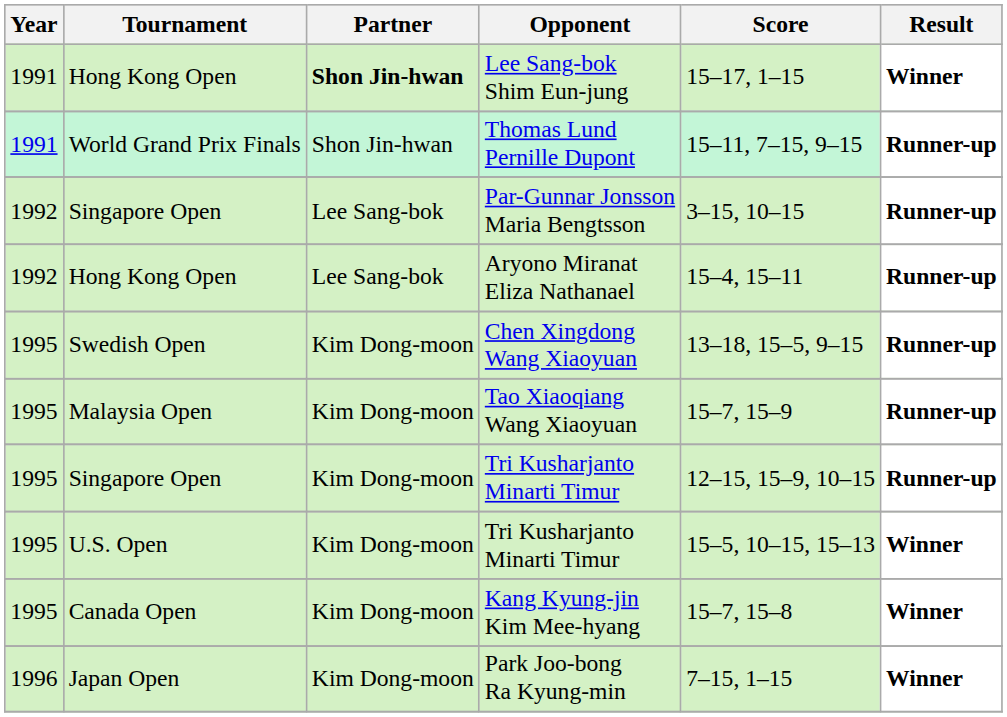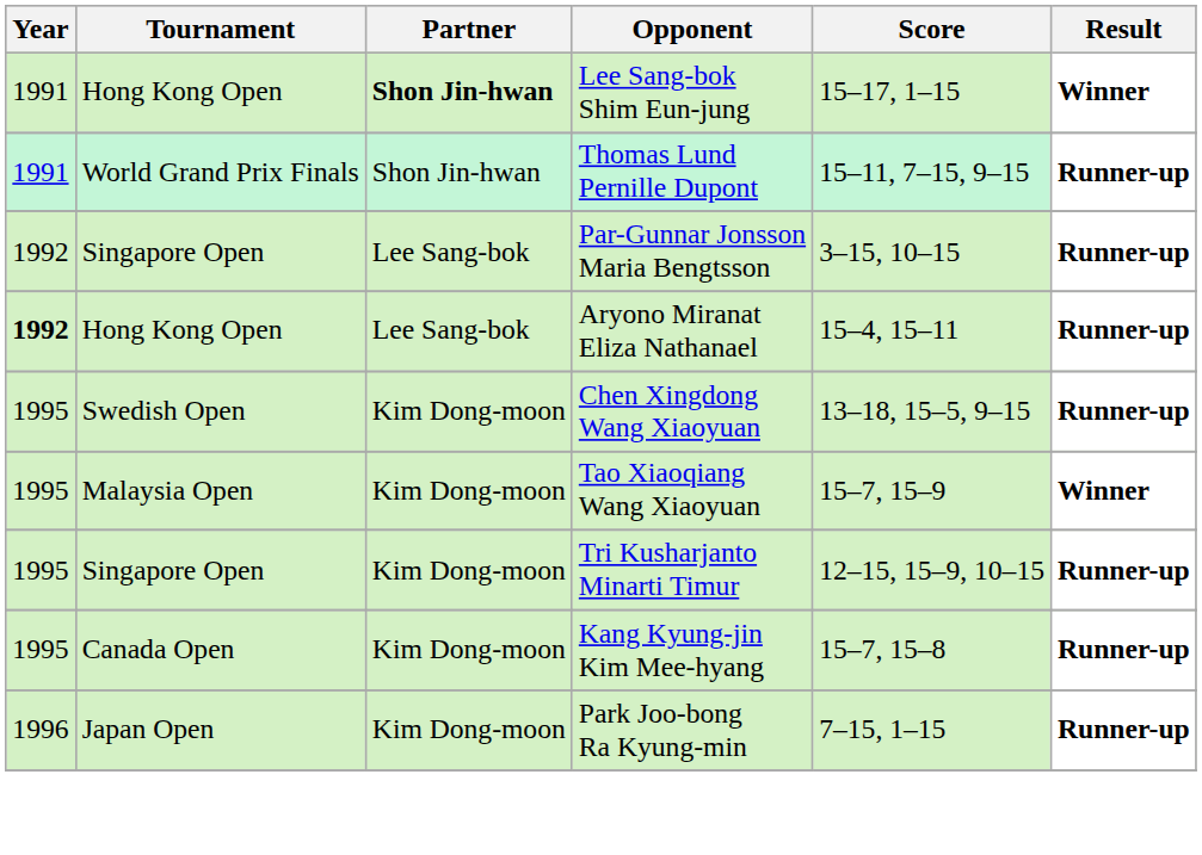 <table class="sortable wikitable" style="font-size: 90%;">
 <tr>
 <th>Year</th>
 <th>Tournament</th>
 <th>Partner</th>
 <th>Opponent</th>
 <th>Score</th>
 <th>Result</th>
 </tr>
 <tr style="background:#D4F1C5">
 <td align="center">1991</td>
 <td align="left">Hong Kong Open</td>
 <td align="left"><strong> Shon Jin-hwan</strong></td>
 <td align="left"> <a href='#'>Lee Sang-bok</a> <br>  Shim Eun-jung</td>
 <td align="left">15–17, 1–15</td>
 <td style="text-align:left; background:white"> <strong>Winner</strong></td>
 </tr>
 <tr>
 </tr>
 <tr style="background:#C3F6D7">
 <td align="center"><a href='#'>1991</a></td>
 <td align="left">World Grand Prix Finals</td>
 <td align="left"> Shon Jin-hwan</td>
 <td align="left"> <a href='#'>Thomas Lund</a> <br>  <a href='#'>Pernille Dupont</a></td>
 <td align="left">15–11, 7–15, 9–15</td>
 <td style="text-align:left; background:white"> <strong>Runner-up</strong></td>
 </tr>
 <tr>
 </tr>
 <tr style="background:#D4F1C5">
 <td align="center">1992</td>
 <td align="left">Singapore Open</td>
 <td align="left"> Lee Sang-bok</td>
 <td align="left"> <a href='#'>Par-Gunnar Jonsson</a> <br>  Maria Bengtsson</td>
 <td align="left">3–15, 10–15</td>
 <td style="text-align:left; background:white"> <strong>Runner-up</strong></td>
 </tr>
 <tr>
 </tr>
 <tr style="background:#D4F1C5">
-<td align="center">1992</td>
+<td align="center"><strong>1992</strong></td>
 <td align="left">Hong Kong Open</td>
 <td align="left"> Lee Sang-bok</td>
 <td align="left"> Aryono Miranat <br>  Eliza Nathanael</td>
 <td align="left">15–4, 15–11</td>
 <td style="text-align:left; background:white"> <strong>Runner-up</strong></td>
 </tr>
 <tr>
 </tr>
 <tr style="background:#D4F1C5">
 <td align="center">1995</td>
 <td align="left">Swedish Open</td>
 <td align="left"> Kim Dong-moon</td>
 <td align="left"> <a href='#'>Chen Xingdong</a> <br>  <a href='#'>Wang Xiaoyuan</a></td>
 <td align="left">13–18, 15–5, 9–15</td>
 <td style="text-align:left; background:white"> <strong>Runner-up</strong></td>
 </tr>
 <tr>
 </tr>
 <tr style="background:#D4F1C5">
 <td align="center">1995</td>
 <td align="left">Malaysia Open</td>
 <td align="left"> Kim Dong-moon</td>
 <td align="left"> <a href='#'>Tao Xiaoqiang</a> <br>  Wang Xiaoyuan</td>
 <td align="left">15–7, 15–9</td>
-<td style="text-align:left; background:white"> <strong>Runner-up</strong></td>
+<td style="text-align:left; background:white"> <strong>Winner</strong></td>
 </tr>
 <tr>
 </tr>
 <tr style="background:#D4F1C5">
 <td align="center">1995</td>
 <td align="left">Singapore Open</td>
 <td align="left"> Kim Dong-moon</td>
 <td align="left"> <a href='#'>Tri Kusharjanto</a> <br>  <a href='#'>Minarti Timur</a></td>
 <td align="left">12–15, 15–9, 10–15</td>
 <td style="text-align:left; background:white"> <strong>Runner-up</strong></td>
 </tr>
 <tr>
 </tr>
-<tr style="background:#D4F1C5">
-<td align="center">1995</td>
-<td align="left">U.S. Open</td>
-<td align="left"> Kim Dong-moon</td>
-<td align="left"> Tri Kusharjanto <br>  Minarti Timur</td>
-<td align="left">15–5, 10–15, 15–13</td>
-<td style="text-align:left; background:white"> <strong>Winner</strong></td>
-</tr>
 <tr>
 </tr>
 <tr style="background:#D4F1C5">
 <td align="center">1995</td>
 <td align="left">Canada Open</td>
 <td align="left"> Kim Dong-moon</td>
 <td align="left"> <a href='#'>Kang Kyung-jin</a> <br>  Kim Mee-hyang</td>
 <td align="left">15–7, 15–8</td>
-<td style="text-align:left; background:white"> <strong>Winner</strong></td>
+<td style="text-align:left; background:white"> <strong>Runner-up</strong></td>
 </tr>
 <tr>
 </tr>
 <tr style="background:#D4F1C5">
 <td align="center">1996</td>
 <td align="left">Japan Open</td>
 <td align="left"> Kim Dong-moon</td>
 <td align="left"> Park Joo-bong <br>  Ra Kyung-min</td>
 <td align="left">7–15, 1–15</td>
-<td style="text-align:left; background:white"> <strong>Winner</strong></td>
+<td style="text-align:left; background:white"> <strong>Runner-up</strong></td>
 </tr>
 <tr>
 </tr>
 </table>
